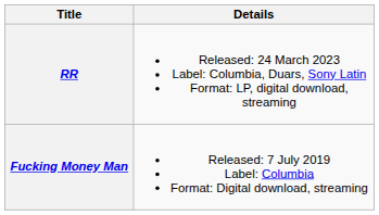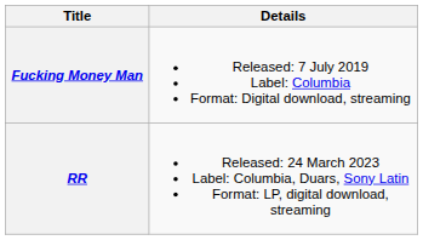 <table class="wikitable plainrowheaders" style="text-align:center;">
 <tr>
 <th scope="col" style="width:10em;">Title</th>
 <th scope="col" style="width:19em;">Details</th>
 </tr>
 <tr>
+<th scope="row"><em><a href='#'>Fucking Money Man</a></em></th>
+<td><br><ul><li>Released: 7 July 2019</li><li>Label: <a href='#'>Columbia</a></li><li>Format: Digital download, streaming</li></ul></td>
+</tr>
+<tr>
 <th scope="row"><em><a href='#'>RR</a></em><br></th>
 <td><br><ul><li>Released: 24 March 2023</li><li>Label: Columbia, Duars, <a href='#'>Sony Latin</a></li><li>Format: LP, digital download, streaming</li></ul></td>
 </tr>
-<tr>
-<th scope="row"><em><a href='#'>Fucking Money Man</a></em></th>
-<td><br><ul><li>Released: 7 July 2019</li><li>Label: <a href='#'>Columbia</a></li><li>Format: Digital download, streaming</li></ul></td>
-</tr>
 </table>
